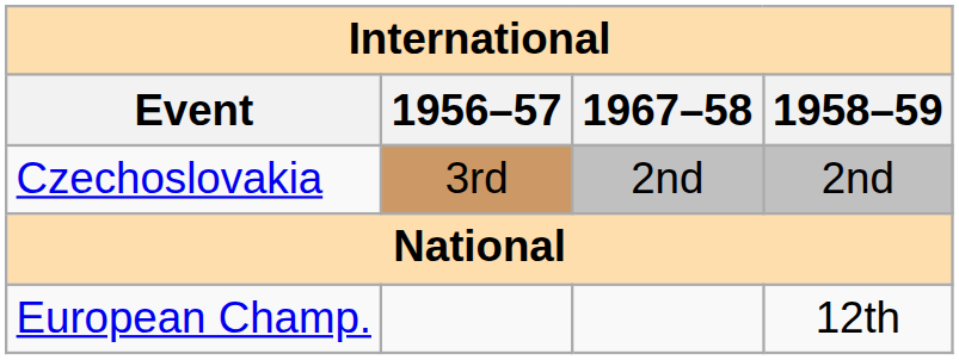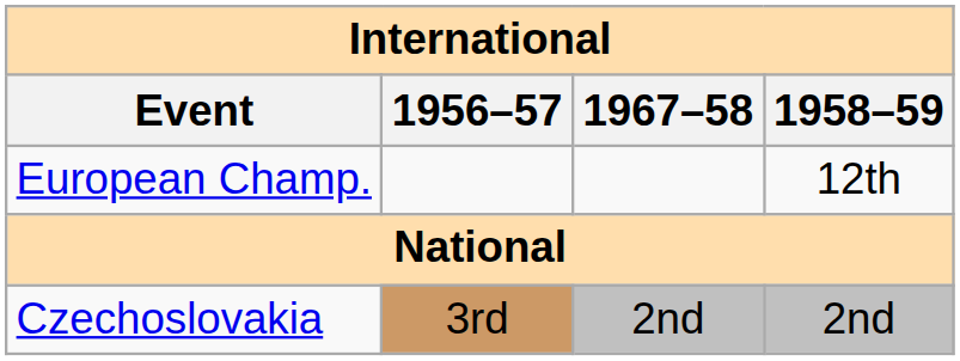 <table class="wikitable" style="text-align:center">
 <tr>
 <th style="background-color: #ffdead; " colspan=4 align=center>International</th>
 </tr>
 <tr>
 <th>Event</th>
 <th>1956–57</th>
 <th>1967–58</th>
 <th>1958–59</th>
 </tr>
 <tr>
+<td align=left><a href='#'>European Champ.</a></td>
+<td></td>
+<td></td>
+<td>12th</td>
+</tr>
+<tr>
+<th style="background-color: #ffdead; " colspan=4 align=center>National</th>
+</tr>
+<tr>
 <td align=left><a href='#'>Czechoslovakia</a></td>
 <td bgcolor=cc9966>3rd</td>
 <td bgcolor=silver>2nd</td>
 <td bgcolor=silver>2nd</td>
 </tr>
-<tr>
-<th style="background-color: #ffdead; " colspan=4 align=center>National</th>
-</tr>
-<tr>
-<td align=left><a href='#'>European Champ.</a></td>
-<td></td>
-<td></td>
-<td>12th</td>
-</tr>
 </table>
